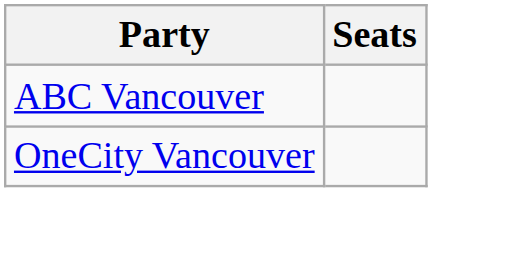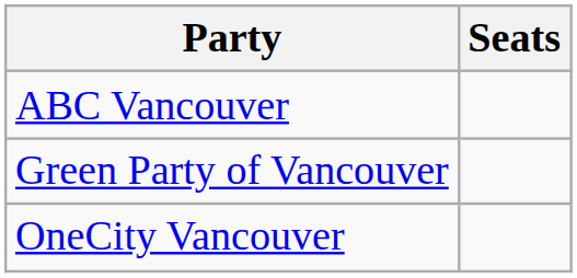 <table class="wikitable">
 <tr>
 <th>Party</th>
 <th>Seats</th>
 </tr>
 <tr>
 <td><a href='#'>ABC Vancouver</a></td>
 <td></td>
 </tr>
 <tr>
+<td><a href='#'>Green Party of Vancouver</a></td>
+<td></td>
+</tr>
+<tr>
 <td><a href='#'>OneCity Vancouver</a></td>
 <td></td>
 </tr>
 </table>
